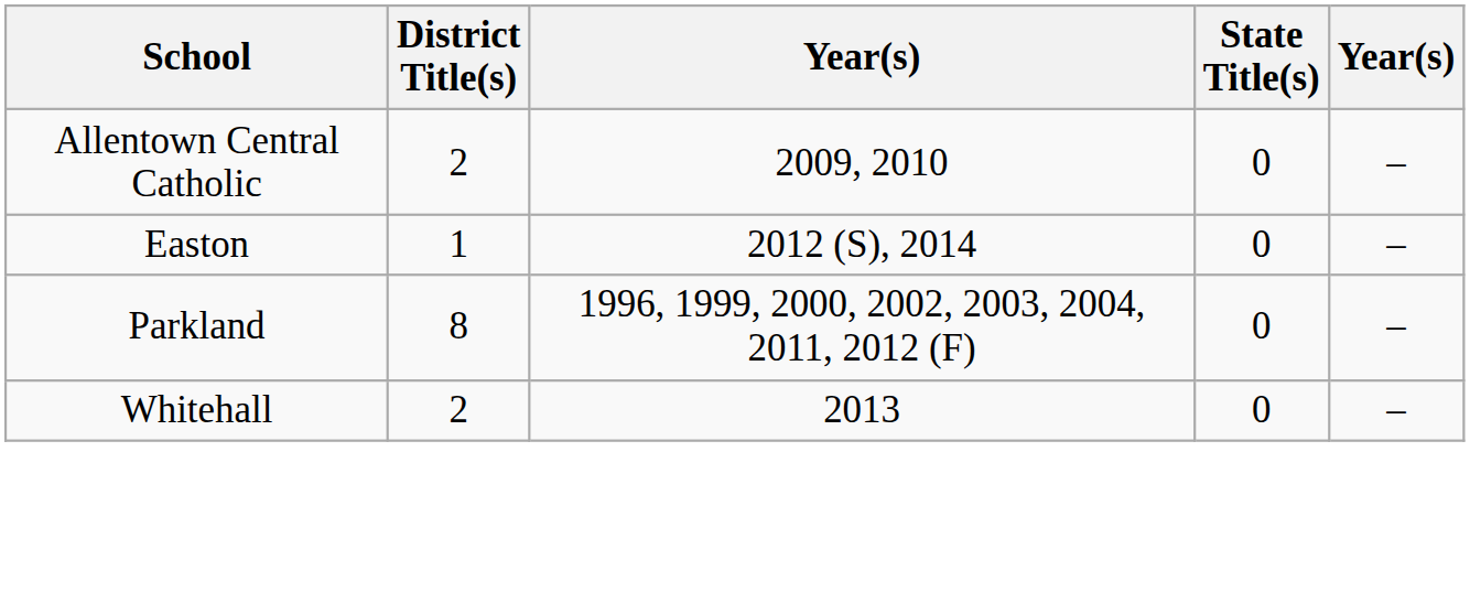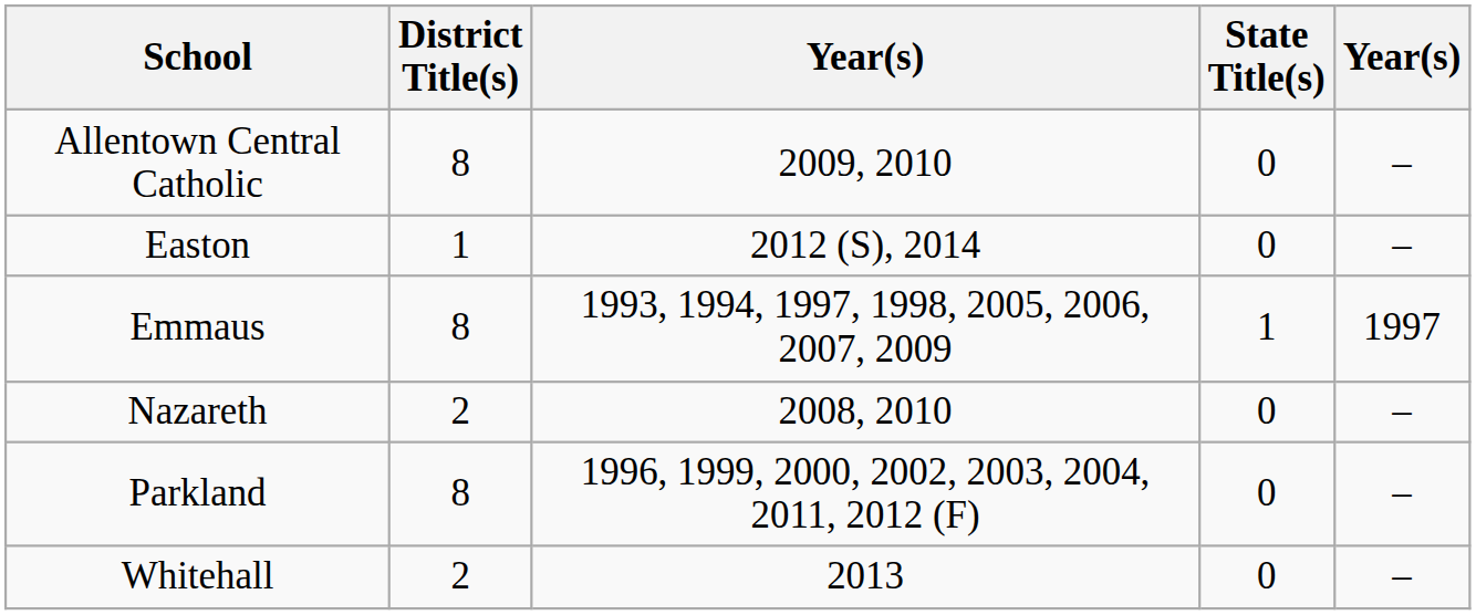 <table class="wikitable" style="text-align:center">
 <tr>
 <th>School</th>
 <th>District<br>Title(s)</th>
 <th>Year(s)</th>
 <th>State<br>Title(s)</th>
 <th>Year(s)</th>
 </tr>
 <tr>
 <td>Allentown Central Catholic</td>
-<td>2</td>
+<td>8</td>
 <td>2009, 2010</td>
 <td>0</td>
 <td>–</td>
 </tr>
 <tr>
 <td>Easton</td>
 <td>1</td>
 <td>2012 (S), 2014</td>
+<td>0</td>
+<td>–</td>
+</tr>
+<tr>
+<td>Emmaus</td>
+<td>8</td>
+<td>1993, 1994, 1997, 1998, 2005, 2006, 2007, 2009</td>
+<td>1</td>
+<td>1997</td>
+</tr>
+<tr>
+<td>Nazareth</td>
+<td>2</td>
+<td>2008, 2010</td>
 <td>0</td>
 <td>–</td>
 </tr>
 <tr>
 <td>Parkland</td>
 <td>8</td>
 <td>1996, 1999, 2000, 2002, 2003, 2004, 2011, 2012 (F)</td>
 <td>0</td>
 <td>–</td>
 </tr>
 <tr>
 <td>Whitehall</td>
 <td>2</td>
 <td>2013</td>
 <td>0</td>
 <td>–</td>
 </tr>
 </table>
